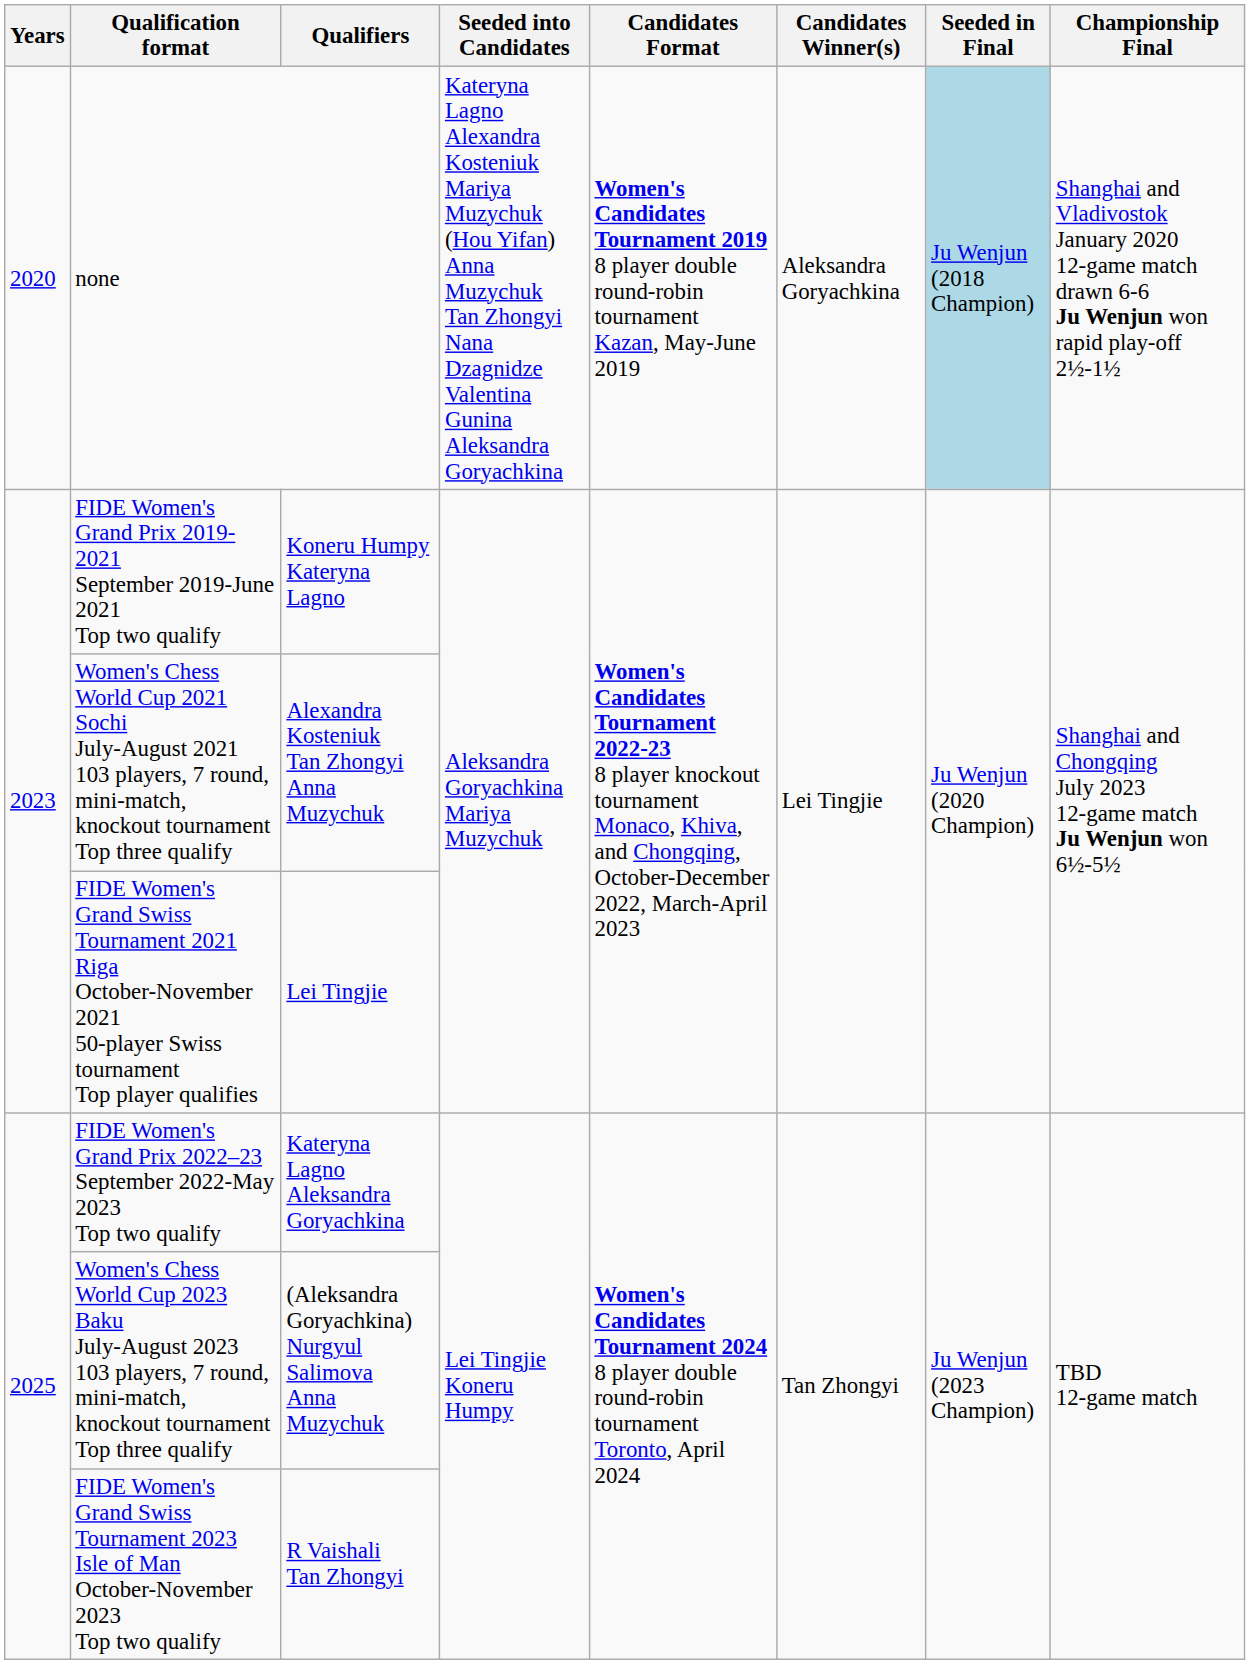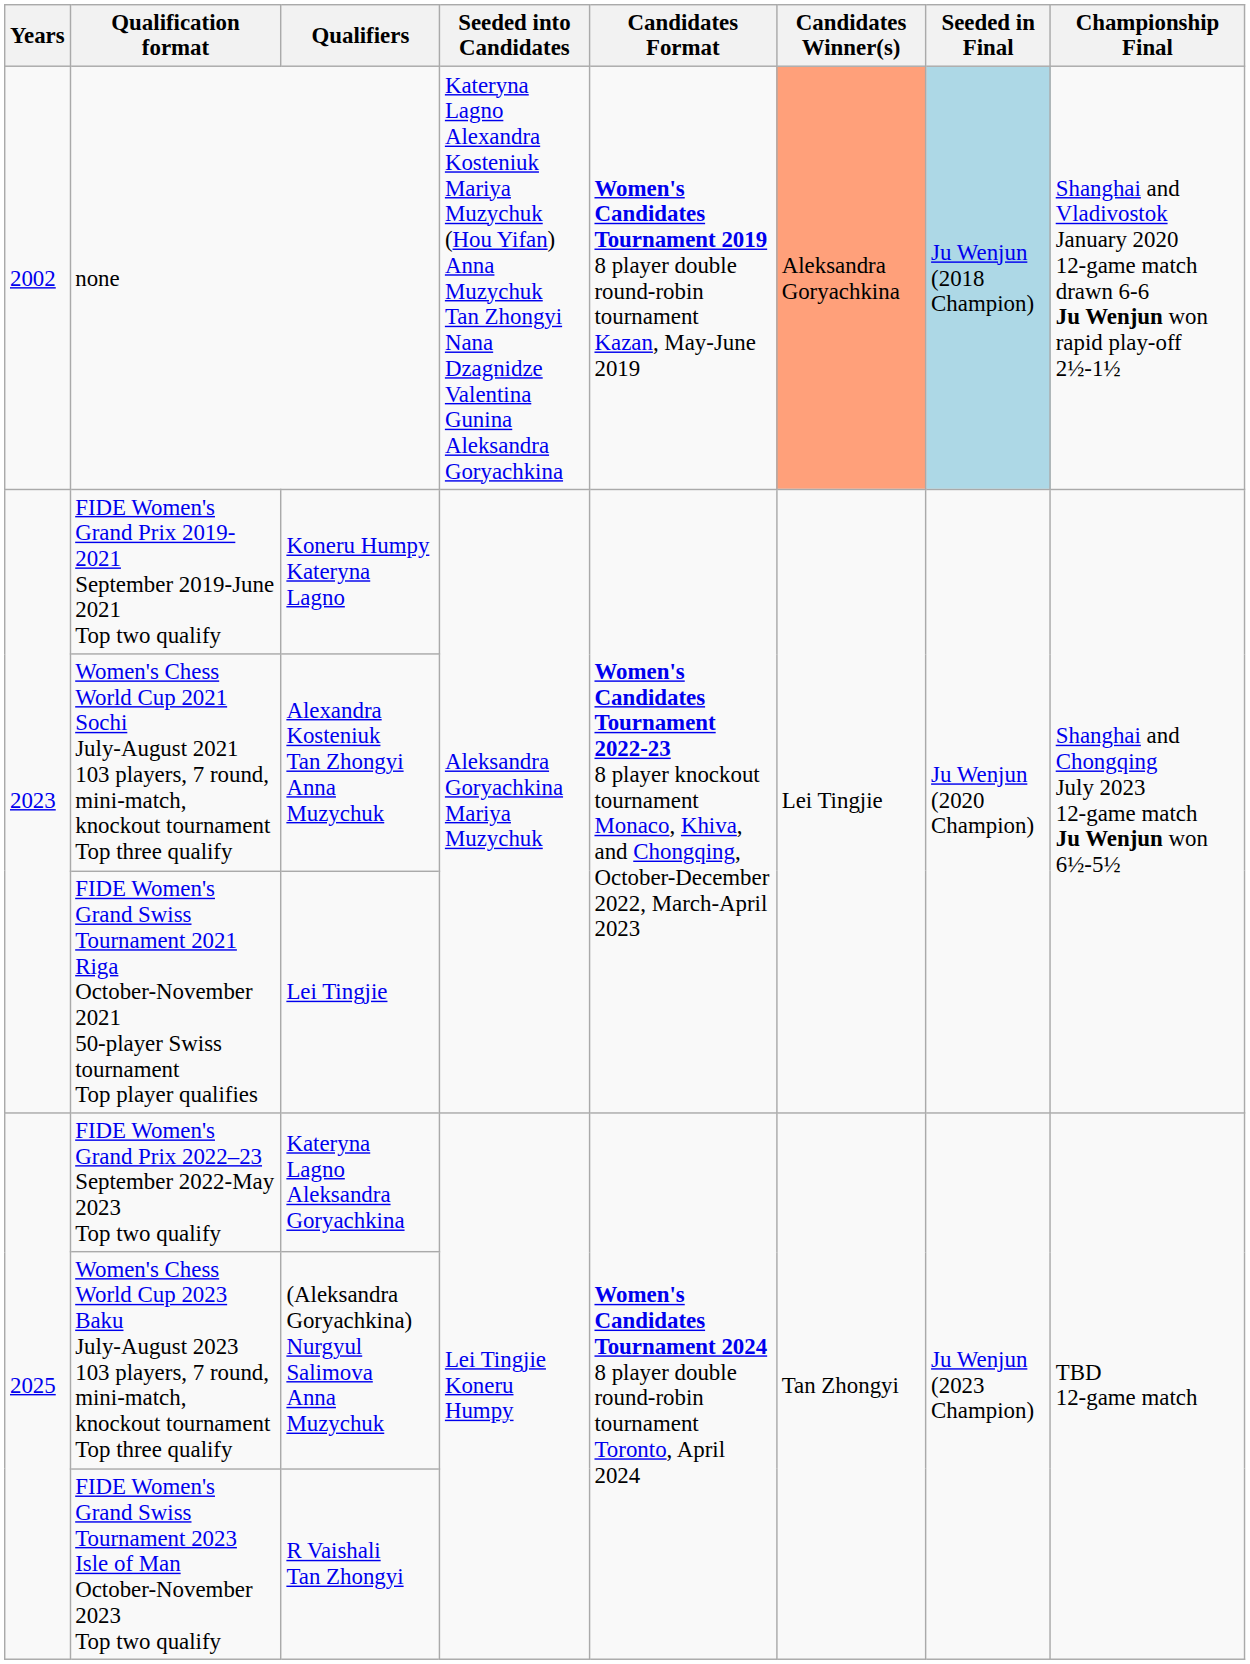 <table class="wikitable">
 <tr>
 <th>Years</th>
 <th>Qualification format</th>
 <th>Qualifiers</th>
 <th>Seeded into Candidates</th>
 <th>Candidates Format</th>
 <th>Candidates Winner(s)</th>
 <th>Seeded in Final</th>
 <th>Championship Final</th>
 </tr>
 <tr>
-<td><a href='#'>2020</a></td>
+<td><a href='#'>2002</a></td>
 <td colspan="2">none</td>
 <td><a href='#'>Kateryna Lagno</a><br><a href='#'>Alexandra Kosteniuk</a><br><a href='#'>Mariya Muzychuk</a><br>(<a href='#'>Hou Yifan</a>)<br><a href='#'>Anna Muzychuk</a><br><a href='#'>Tan Zhongyi</a><br><a href='#'>Nana Dzagnidze</a><br><a href='#'>Valentina Gunina</a><br><a href='#'>Aleksandra Goryachkina</a></td>
 <td><strong><a href='#'>Women's Candidates Tournament 2019</a></strong><br>8 player double round-robin tournament<br><a href='#'>Kazan</a>, May-June 2019</td>
-<td>Aleksandra Goryachkina</td>
+<td style="background: lightsalmon;">Aleksandra Goryachkina</td>
 <td style="background: lightblue;"><a href='#'>Ju Wenjun</a><br>(2018 Champion)</td>
 <td><a href='#'>Shanghai</a> and <a href='#'>Vladivostok</a><br>January 2020<br>12-game match<br>drawn 6-6<br><strong>Ju Wenjun</strong> won rapid play-off 2½-1½</td>
 </tr>
 <tr>
 <td rowspan="3"><a href='#'>2023</a></td>
 <td><a href='#'>FIDE Women's Grand Prix 2019-2021</a><br>September 2019-June 2021<br>Top two qualify</td>
 <td><a href='#'>Koneru Humpy</a><br><a href='#'>Kateryna Lagno</a></td>
 <td rowspan="3"><a href='#'>Aleksandra Goryachkina</a><br><a href='#'>Mariya Muzychuk</a></td>
 <td rowspan="3"><strong><a href='#'>Women's Candidates Tournament 2022-23</a></strong><br>8 player knockout tournament<br><a href='#'>Monaco</a>, <a href='#'>Khiva</a>, and <a href='#'>Chongqing</a>,<br>October-December 2022, March-April 2023</td>
 <td rowspan="3">Lei Tingjie</td>
 <td rowspan="3"><a href='#'>Ju Wenjun</a><br>(2020 Champion)</td>
 <td rowspan="3"><a href='#'>Shanghai</a> and <a href='#'>Chongqing</a><br>July 2023<br>12-game match<br><strong>Ju Wenjun</strong> won 6½-5½</td>
 </tr>
 <tr>
 <td><a href='#'>Women's Chess World Cup 2021</a><br><a href='#'>Sochi</a><br>July-August 2021<br>103 players, 7 round, mini-match, knockout tournament<br>Top three qualify</td>
 <td><a href='#'>Alexandra Kosteniuk</a><br><a href='#'>Tan Zhongyi</a><br><a href='#'>Anna Muzychuk</a></td>
 </tr>
 <tr>
 <td><a href='#'>FIDE Women's Grand Swiss Tournament 2021</a><br><a href='#'>Riga</a><br>October-November 2021<br>50-player Swiss tournament<br>Top player qualifies</td>
 <td><a href='#'>Lei Tingjie</a></td>
 </tr>
 <tr>
 <td rowspan="3"><a href='#'>2025</a></td>
 <td><a href='#'>FIDE Women's Grand Prix 2022–23</a><br>September 2022-May 2023<br>Top two qualify</td>
 <td><a href='#'>Kateryna Lagno</a><br><a href='#'>Aleksandra Goryachkina</a></td>
 <td rowspan="3"><a href='#'>Lei Tingjie</a><br><a href='#'>Koneru Humpy</a></td>
 <td rowspan="3"><strong><a href='#'>Women's Candidates Tournament 2024</a></strong><br>8 player double round-robin tournament<br><a href='#'>Toronto</a>, April 2024</td>
 <td rowspan="3">Tan Zhongyi</td>
 <td rowspan="3"><a href='#'>Ju Wenjun</a><br>(2023 Champion)</td>
 <td rowspan="3">TBD<br>12-game match</td>
 </tr>
 <tr>
 <td><a href='#'>Women's Chess World Cup 2023</a><br><a href='#'>Baku</a><br>July-August 2023<br>103 players, 7 round, mini-match, knockout tournament<br>Top three qualify</td>
 <td>(Aleksandra Goryachkina)<br><a href='#'>Nurgyul Salimova</a><br><a href='#'>Anna Muzychuk</a></td>
 </tr>
 <tr>
 <td><a href='#'>FIDE Women's Grand Swiss Tournament 2023</a><br><a href='#'>Isle of Man</a><br>October-November 2023<br>Top two qualify</td>
 <td><a href='#'>R Vaishali</a><br><a href='#'>Tan Zhongyi</a></td>
 </tr>
 </table>
